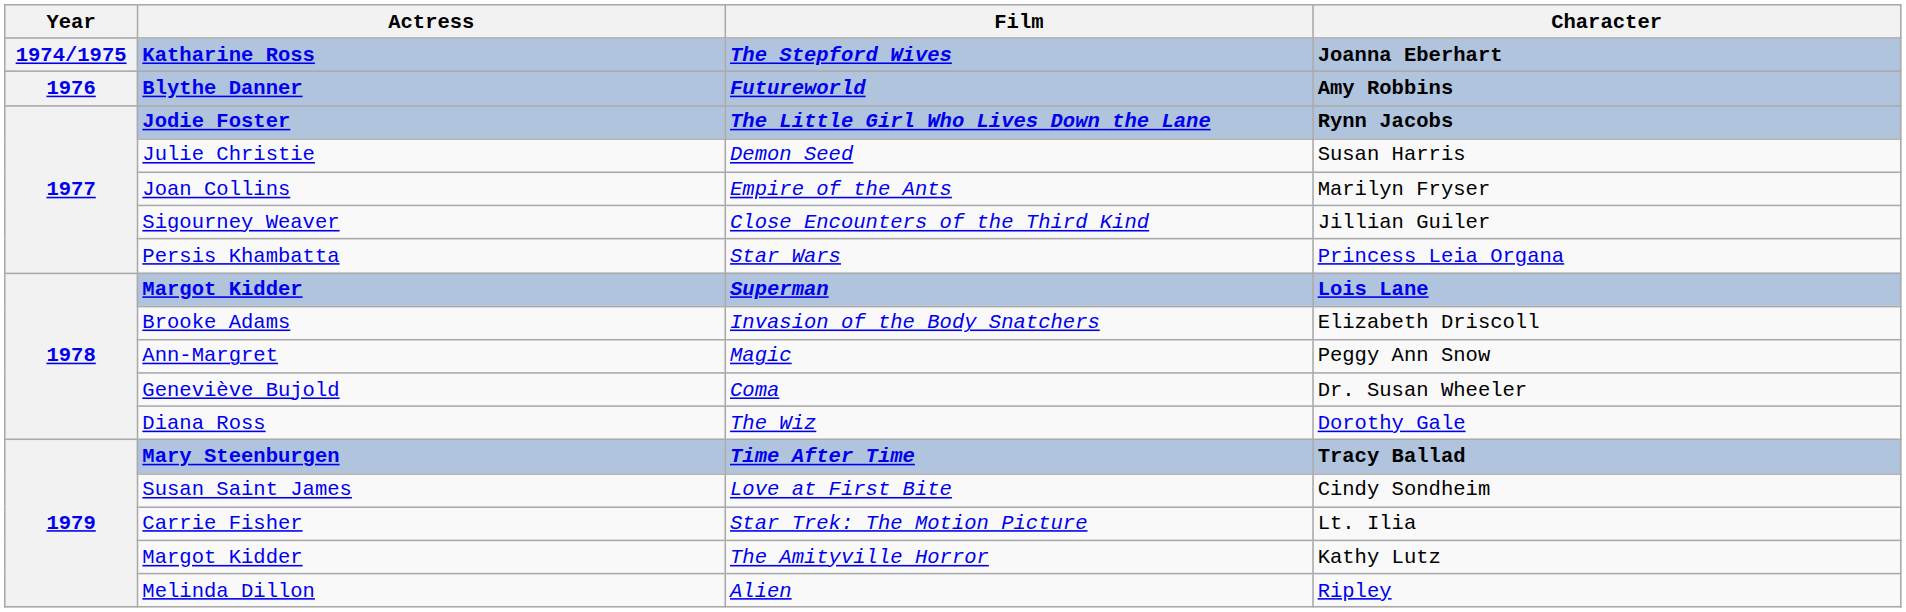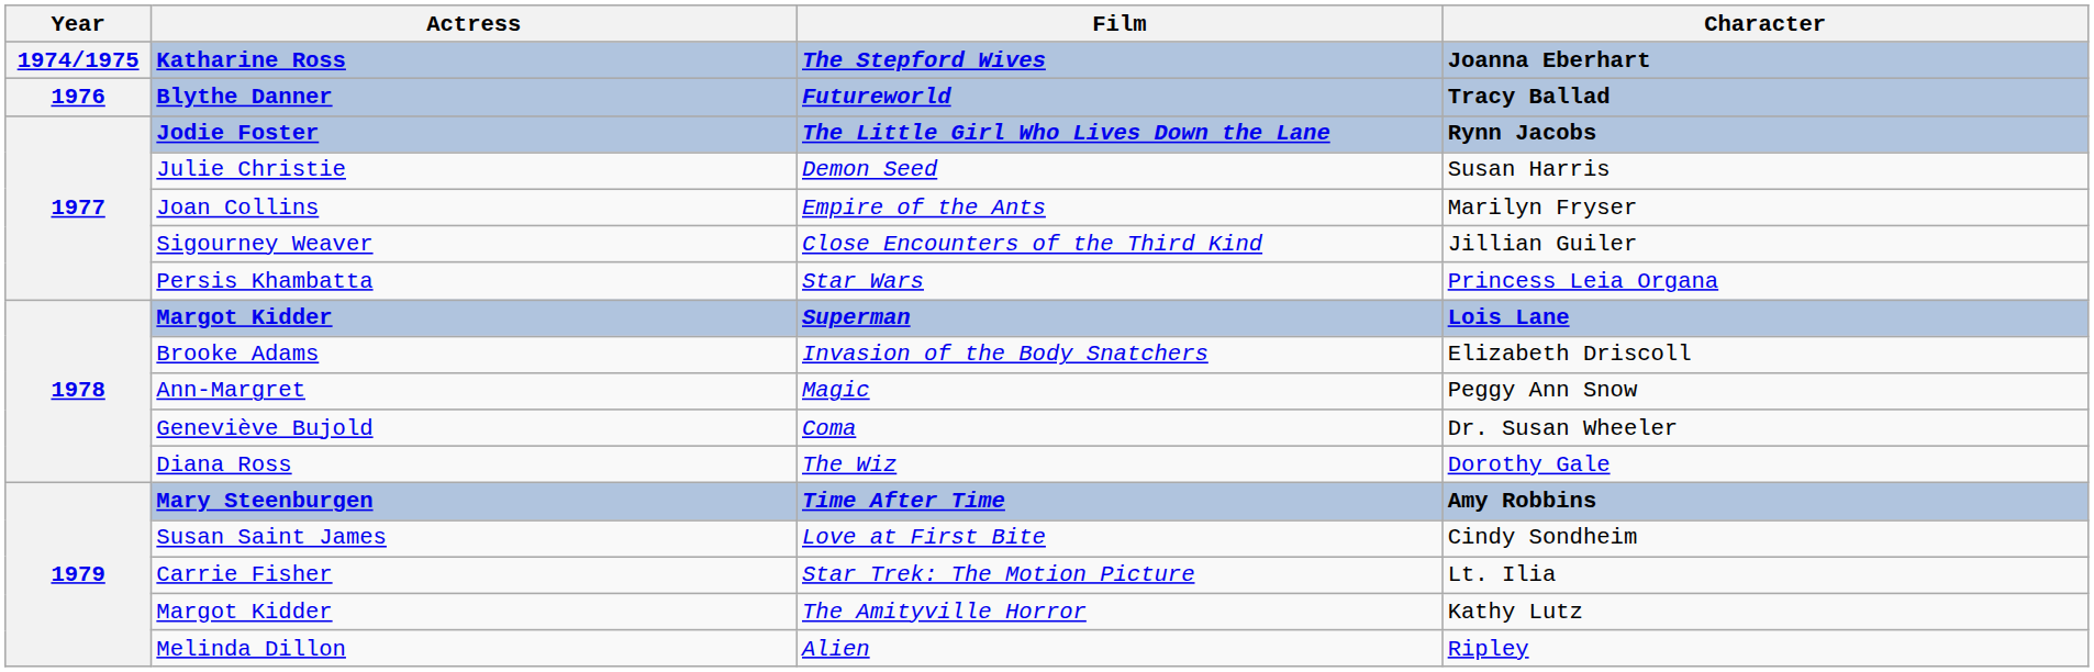 <table class="wikitable" width="95%" align="center">
 <tr>
 <th width=7%>Year</th>
 <th width=31%>Actress</th>
 <th width=31%>Film</th>
 <th width=31%>Character</th>
 </tr>
 <tr>
 <th><a href='#'>1974/1975</a></th>
 <td style="background:#B0C4DE;"><strong><a href='#'>Katharine Ross</a></strong></td>
 <td style="background:#B0C4DE;"><strong><em><a href='#'>The Stepford Wives</a></em></strong></td>
 <td style="background:#B0C4DE;"><strong>Joanna Eberhart</strong></td>
 </tr>
 <tr>
 <th><a href='#'>1976</a></th>
 <td style="background:#B0C4DE;"><strong><a href='#'>Blythe Danner</a></strong></td>
 <td style="background:#B0C4DE;"><strong><em><a href='#'>Futureworld</a></em></strong></td>
-<td style="background:#B0C4DE;"><strong>Amy Robbins</strong></td>
+<td style="background:#B0C4DE;"><strong>Tracy Ballad</strong></td>
 </tr>
 <tr>
 <th rowspan=5><a href='#'>1977</a></th>
 <td style="background:#B0C4DE;"><strong><a href='#'>Jodie Foster</a></strong></td>
 <td style="background:#B0C4DE;"><strong><em><a href='#'>The Little Girl Who Lives Down the Lane</a></em></strong></td>
 <td style="background:#B0C4DE;"><strong>Rynn Jacobs</strong></td>
 </tr>
 <tr>
 <td><a href='#'>Julie Christie</a></td>
 <td><em><a href='#'>Demon Seed</a></em></td>
 <td>Susan Harris</td>
 </tr>
 <tr>
 <td><a href='#'>Joan Collins</a></td>
 <td><em><a href='#'>Empire of the Ants</a></em></td>
 <td>Marilyn Fryser</td>
 </tr>
 <tr>
 <td><a href='#'>Sigourney Weaver</a></td>
 <td><em><a href='#'>Close Encounters of the Third Kind</a></em></td>
 <td>Jillian Guiler</td>
 </tr>
 <tr>
 <td><a href='#'>Persis Khambatta</a></td>
 <td><em><a href='#'>Star Wars</a></em></td>
 <td><a href='#'>Princess Leia Organa</a></td>
 </tr>
 <tr>
 <th rowspan=5><a href='#'>1978</a></th>
 <td style="background:#B0C4DE;"><strong><a href='#'>Margot Kidder</a></strong></td>
 <td style="background:#B0C4DE;"><strong><em><a href='#'>Superman</a></em></strong></td>
 <td style="background:#B0C4DE;"><strong><a href='#'>Lois Lane</a></strong></td>
 </tr>
 <tr>
 <td><a href='#'>Brooke Adams</a></td>
 <td><em><a href='#'>Invasion of the Body Snatchers</a></em></td>
 <td>Elizabeth Driscoll</td>
 </tr>
 <tr>
 <td><a href='#'>Ann-Margret</a></td>
 <td><em><a href='#'>Magic</a></em></td>
 <td>Peggy Ann Snow</td>
 </tr>
 <tr>
 <td><a href='#'>Geneviève Bujold</a></td>
 <td><em><a href='#'>Coma</a></em></td>
 <td>Dr. Susan Wheeler</td>
 </tr>
 <tr>
 <td><a href='#'>Diana Ross</a></td>
 <td><em><a href='#'>The Wiz</a></em></td>
 <td><a href='#'>Dorothy Gale</a></td>
 </tr>
 <tr>
 <th rowspan=5><a href='#'>1979</a></th>
 <td style="background:#B0C4DE;"><strong><a href='#'>Mary Steenburgen</a></strong></td>
 <td style="background:#B0C4DE;"><strong><em><a href='#'>Time After Time</a></em></strong></td>
-<td style="background:#B0C4DE;"><strong>Tracy Ballad</strong></td>
+<td style="background:#B0C4DE;"><strong>Amy Robbins</strong></td>
 </tr>
 <tr>
 <td><a href='#'>Susan Saint James</a></td>
 <td><em><a href='#'>Love at First Bite</a></em></td>
 <td>Cindy Sondheim</td>
 </tr>
 <tr>
 <td><a href='#'>Carrie Fisher</a></td>
 <td><em><a href='#'>Star Trek: The Motion Picture</a></em></td>
 <td>Lt. Ilia</td>
 </tr>
 <tr>
 <td><a href='#'>Margot Kidder</a></td>
 <td><em><a href='#'>The Amityville Horror</a></em></td>
 <td>Kathy Lutz</td>
 </tr>
 <tr>
 <td><a href='#'>Melinda Dillon</a></td>
 <td><em><a href='#'>Alien</a></em></td>
 <td><a href='#'>Ripley</a></td>
 </tr>
 </table>
